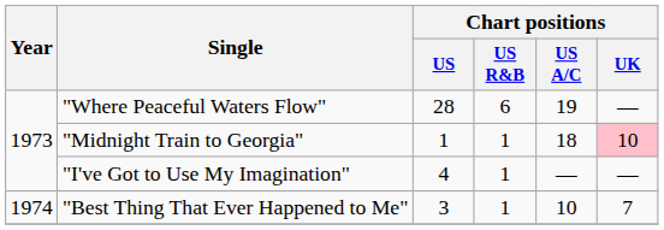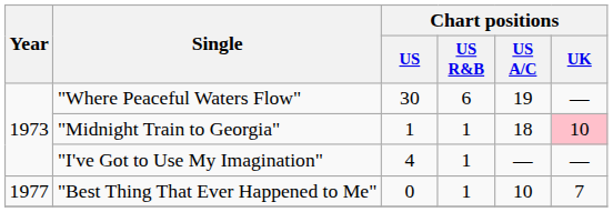 <table class="wikitable" style="text-align:center;">
 <tr>
 <th rowspan="2">Year</th>
 <th rowspan="2">Single</th>
 <th colspan="4">Chart positions</th>
 </tr>
 <tr style="font-size:smaller;">
 <th width="40"><a href='#'>US</a></th>
 <th width="40"><a href='#'>US<br>R&B</a></th>
 <th width="40"><a href='#'>US<br>A/C</a></th>
 <th width="40"><a href='#'>UK</a></th>
 </tr>
 <tr>
 <td rowspan="3">1973</td>
 <td align="left">"Where Peaceful Waters Flow"</td>
-<td>28</td>
+<td>30</td>
 <td>6</td>
 <td>19</td>
 <td>—</td>
 </tr>
 <tr>
 <td align="left">"Midnight Train to Georgia"</td>
 <td>1</td>
 <td>1</td>
 <td>18</td>
 <td style="background: pink;">10</td>
 </tr>
 <tr>
 <td align="left">"I've Got to Use My Imagination"</td>
 <td>4</td>
 <td>1</td>
 <td>—</td>
 <td>—</td>
 </tr>
 <tr>
-<td rowspan="1">1974</td>
+<td rowspan="1">1977</td>
 <td align="left">"Best Thing That Ever Happened to Me"</td>
-<td>3</td>
+<td>0</td>
 <td>1</td>
 <td>10</td>
 <td>7</td>
 </tr>
 <tr>
 </tr>
 </table>
